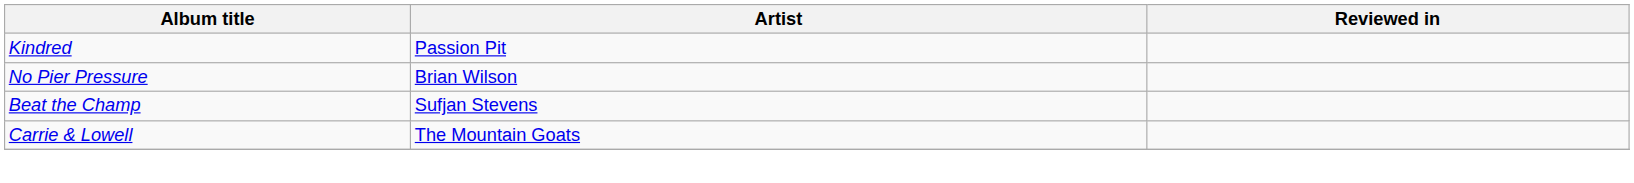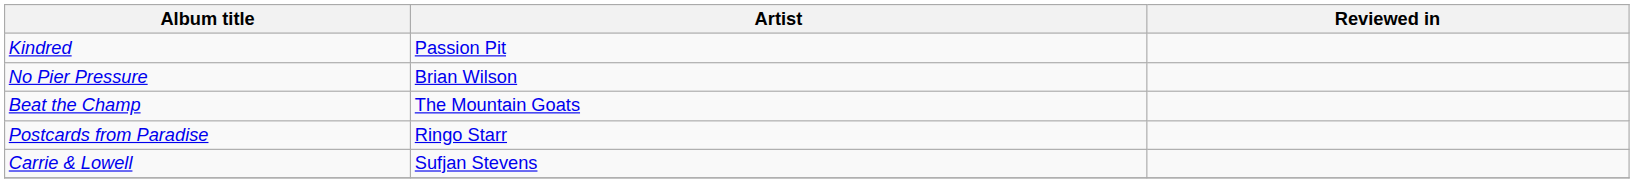 <table class='wikitable sortable' width='90%'>
 <tr>
 <th width=25%>Album title</th>
 <th>Artist</th>
 <th>Reviewed in</th>
 </tr>
 <tr>
 <td><em><a href='#'>Kindred</a></em></td>
 <td><a href='#'>Passion Pit</a></td>
 <td></td>
 </tr>
 <tr>
 <td><em><a href='#'>No Pier Pressure</a></em></td>
 <td><a href='#'>Brian Wilson</a></td>
 <td></td>
 </tr>
 <tr>
 <td><em><a href='#'>Beat the Champ</a></em></td>
-<td><a href='#'>Sufjan Stevens</a></td>
+<td><a href='#'>The Mountain Goats</a></td>
+<td></td>
+</tr>
+<tr>
+<td><em><a href='#'>Postcards from Paradise</a></em></td>
+<td><a href='#'>Ringo Starr</a></td>
 <td></td>
 </tr>
 <tr>
 <td><em><a href='#'>Carrie & Lowell</a></em></td>
-<td><a href='#'>The Mountain Goats</a></td>
+<td><a href='#'>Sufjan Stevens</a></td>
 <td></td>
 </tr>
 <tr>
 </tr>
 </table>
